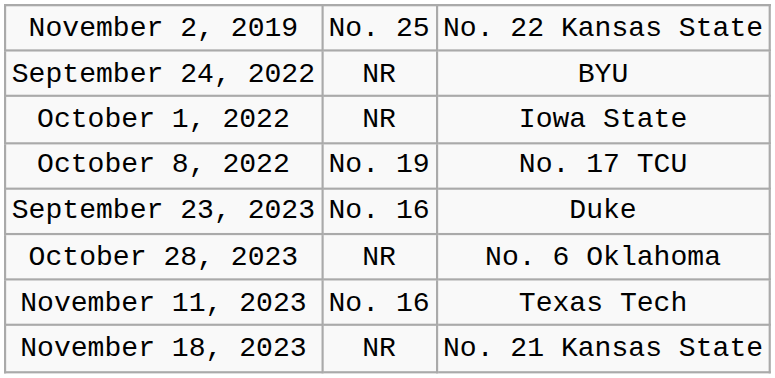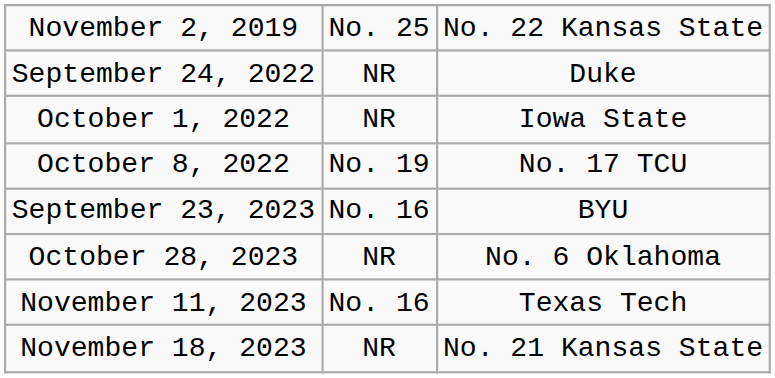 <table class="wikitable" style="text-align:center">
 <tr>
 </tr>
 <tr>
 <td>November 2, 2019</td>
 <td>No. 25</td>
 <td>No. 22 Kansas State</td>
 </tr>
 <tr>
 <td>September 24, 2022</td>
 <td>NR</td>
-<td>BYU</td>
+<td>Duke</td>
 </tr>
 <tr>
 <td>October 1, 2022</td>
 <td>NR</td>
 <td>Iowa State</td>
 </tr>
 <tr>
 <td>October 8, 2022</td>
 <td>No. 19</td>
 <td>No. 17 TCU</td>
 </tr>
 <tr>
 <td>September 23, 2023</td>
 <td>No. 16</td>
-<td>Duke</td>
+<td>BYU</td>
 </tr>
 <tr>
 <td>October 28, 2023</td>
 <td>NR</td>
 <td>No. 6 Oklahoma</td>
 </tr>
 <tr>
 <td>November 11, 2023</td>
 <td>No. 16</td>
 <td>Texas Tech</td>
 </tr>
 <tr>
 <td>November 18, 2023</td>
 <td>NR</td>
 <td>No. 21 Kansas State</td>
 </tr>
 </table>
